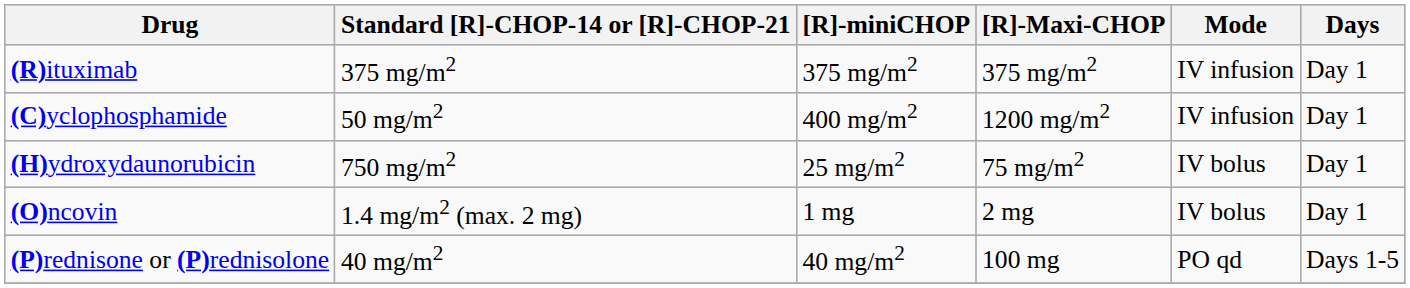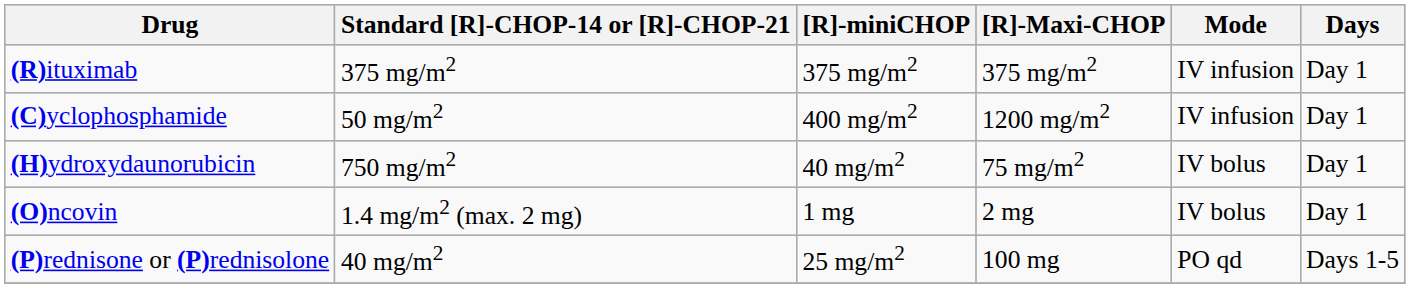 <table class="wikitable">
 <tr>
 <th>Drug</th>
 <th>Standard [R]-CHOP-14 or [R]-CHOP-21</th>
 <th>[R]-miniCHOP</th>
 <th>[R]-Maxi-CHOP</th>
 <th>Mode</th>
 <th>Days</th>
 </tr>
 <tr>
 <td><a href='#'><strong>(R)</strong>ituximab</a></td>
 <td>375 mg/m<sup>2</sup></td>
 <td>375 mg/m<sup>2</sup></td>
 <td>375 mg/m<sup>2</sup></td>
 <td>IV infusion</td>
 <td>Day 1</td>
 </tr>
 <tr>
 <td><a href='#'><strong>(C)</strong>yclophosphamide</a></td>
 <td>50 mg/m<sup>2</sup></td>
 <td>400 mg/m<sup>2</sup></td>
 <td>1200 mg/m<sup>2</sup></td>
 <td>IV infusion</td>
 <td>Day 1</td>
 </tr>
 <tr>
 <td><a href='#'><strong>(H)</strong>ydroxydaunorubicin</a></td>
 <td>750 mg/m<sup>2</sup></td>
-<td>25 mg/m<sup>2</sup></td>
+<td>40 mg/m<sup>2</sup></td>
 <td>75 mg/m<sup>2</sup></td>
 <td>IV bolus</td>
 <td>Day 1</td>
 </tr>
 <tr>
 <td><a href='#'><strong>(O)</strong>ncovin</a></td>
 <td>1.4 mg/m<sup>2</sup> (max. 2 mg)</td>
 <td>1 mg</td>
 <td>2 mg</td>
 <td>IV bolus</td>
 <td>Day 1</td>
 </tr>
 <tr>
 <td><a href='#'><strong>(P)</strong>rednisone</a> or <a href='#'><strong>(P)</strong>rednisolone</a></td>
 <td>40 mg/m<sup>2</sup></td>
-<td>40 mg/m<sup>2</sup></td>
+<td>25 mg/m<sup>2</sup></td>
 <td>100 mg</td>
 <td>PO qd</td>
 <td>Days 1-5</td>
 </tr>
 <tr>
 </tr>
 </table>
